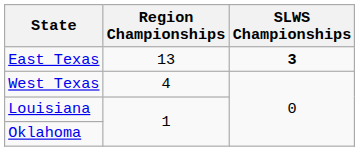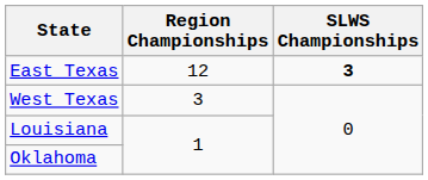 <table class="wikitable">
 <tr>
 <th>State</th>
 <th>Region<br>Championships</th>
 <th>SLWS<br>Championships</th>
 </tr>
 <tr>
 <td> <a href='#'>East Texas</a></td>
-<td align=center>13</td>
+<td align=center>12</td>
 <td align=center><strong>3</strong></td>
 </tr>
 <tr>
 <td> <a href='#'>West Texas</a></td>
-<td align=center>4</td>
+<td align=center>3</td>
 <td align=center rowspan=3>0</td>
 </tr>
 <tr>
 <td> <a href='#'>Louisiana</a></td>
 <td align=center rowspan=2>1</td>
 </tr>
 <tr>
 <td> <a href='#'>Oklahoma</a></td>
 </tr>
 </table>
